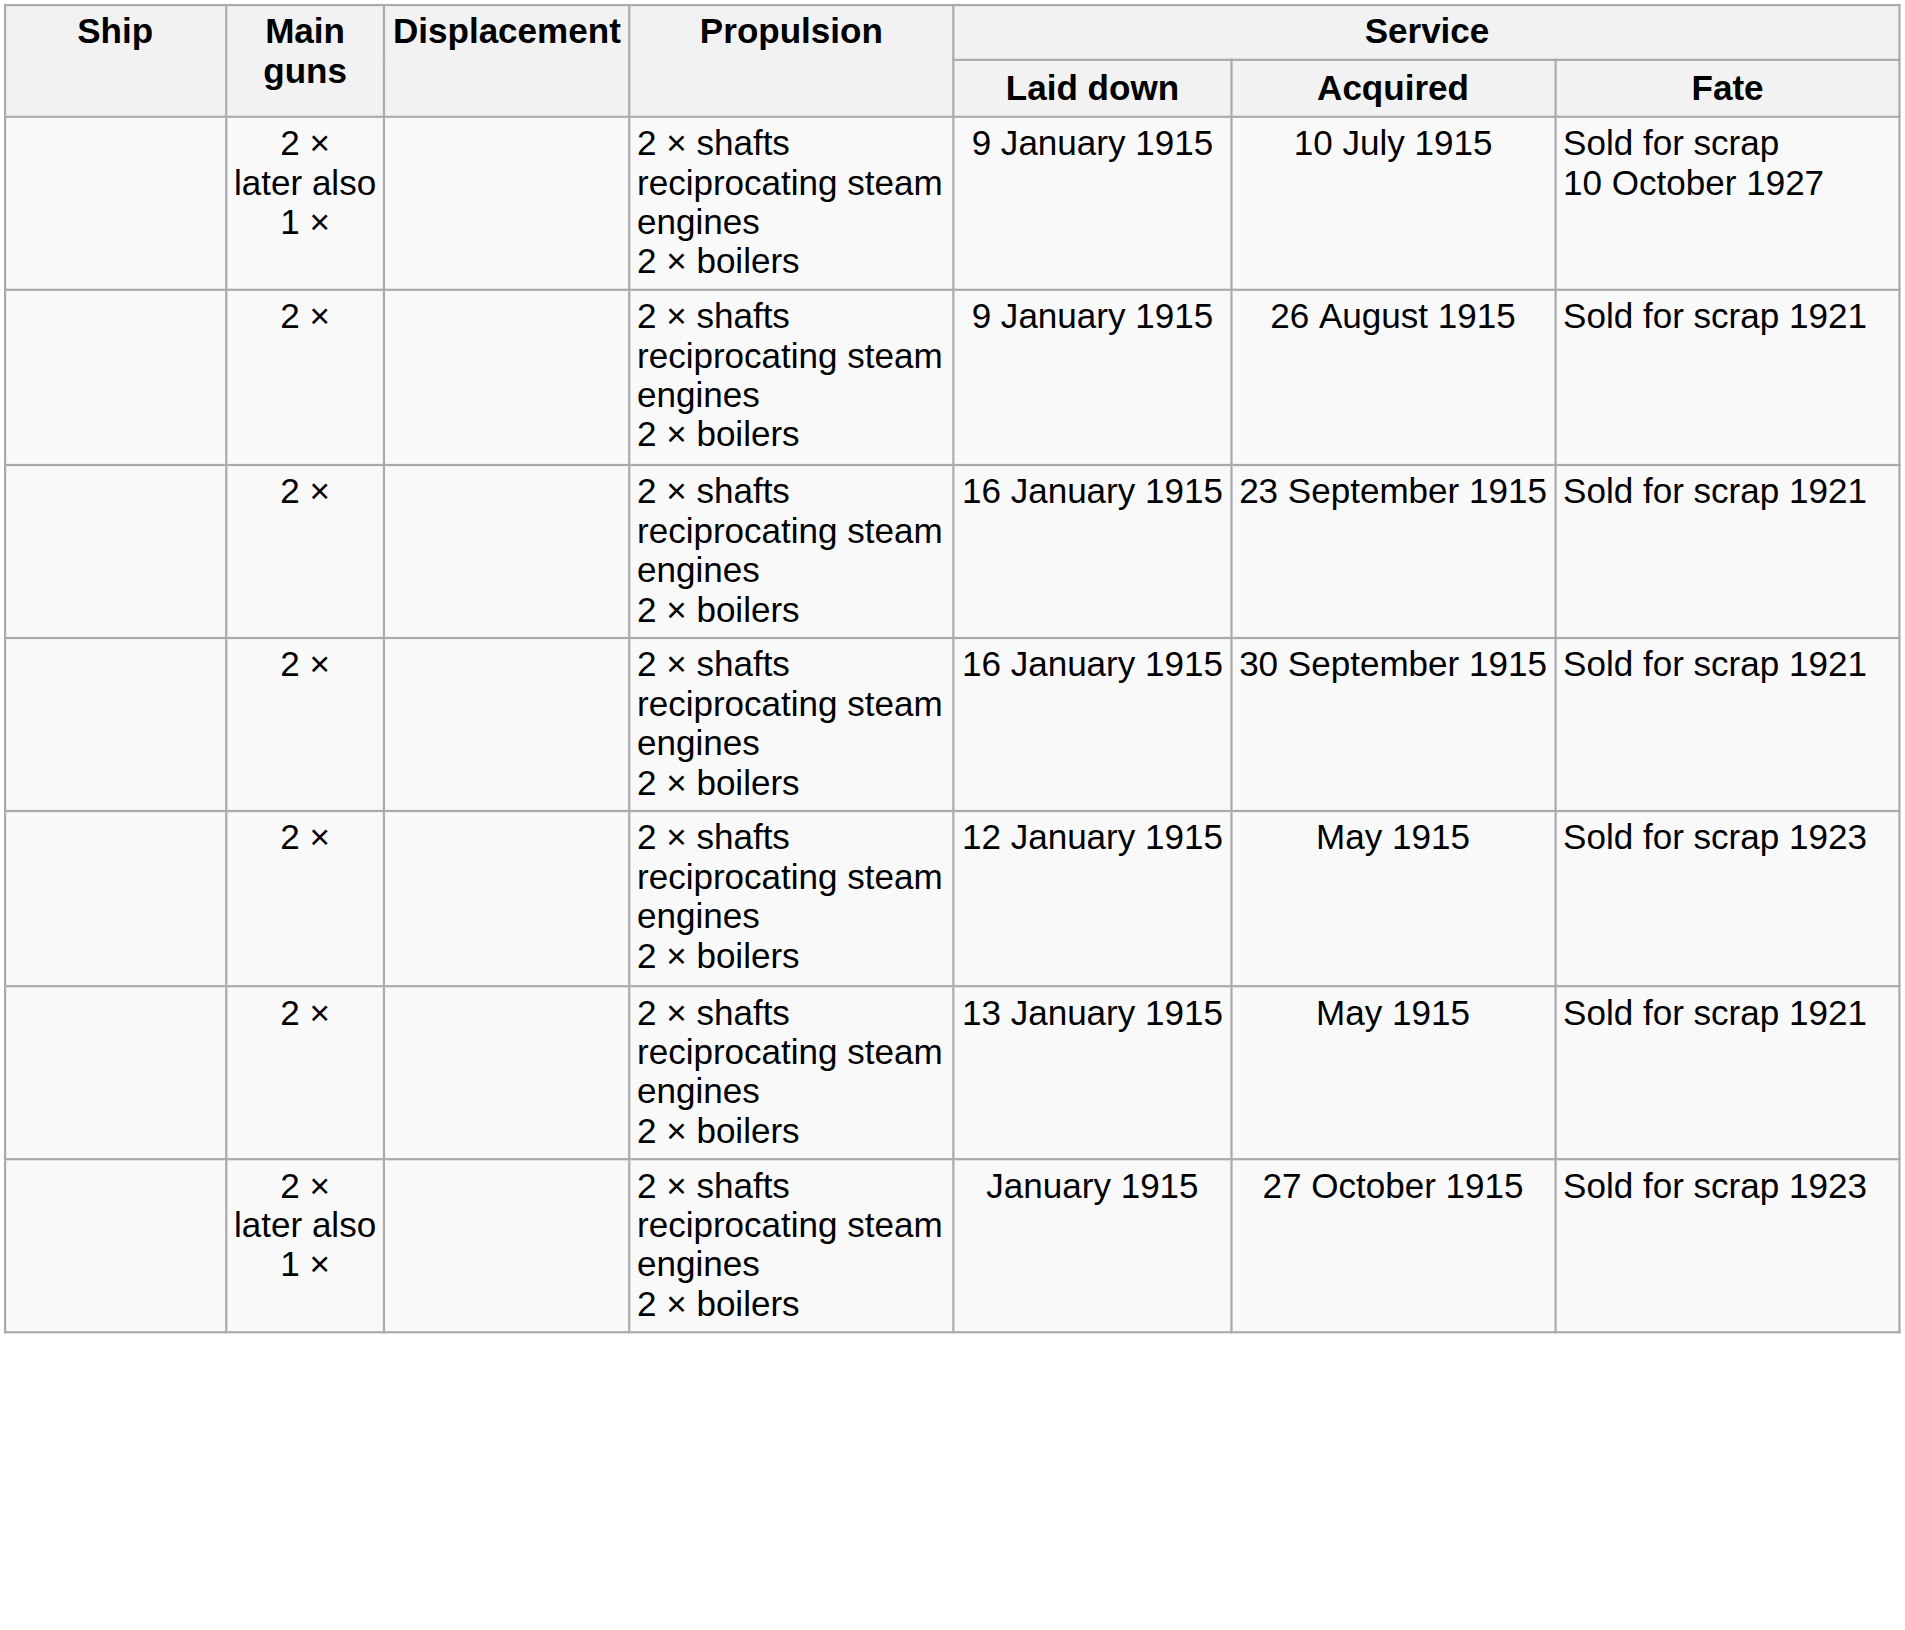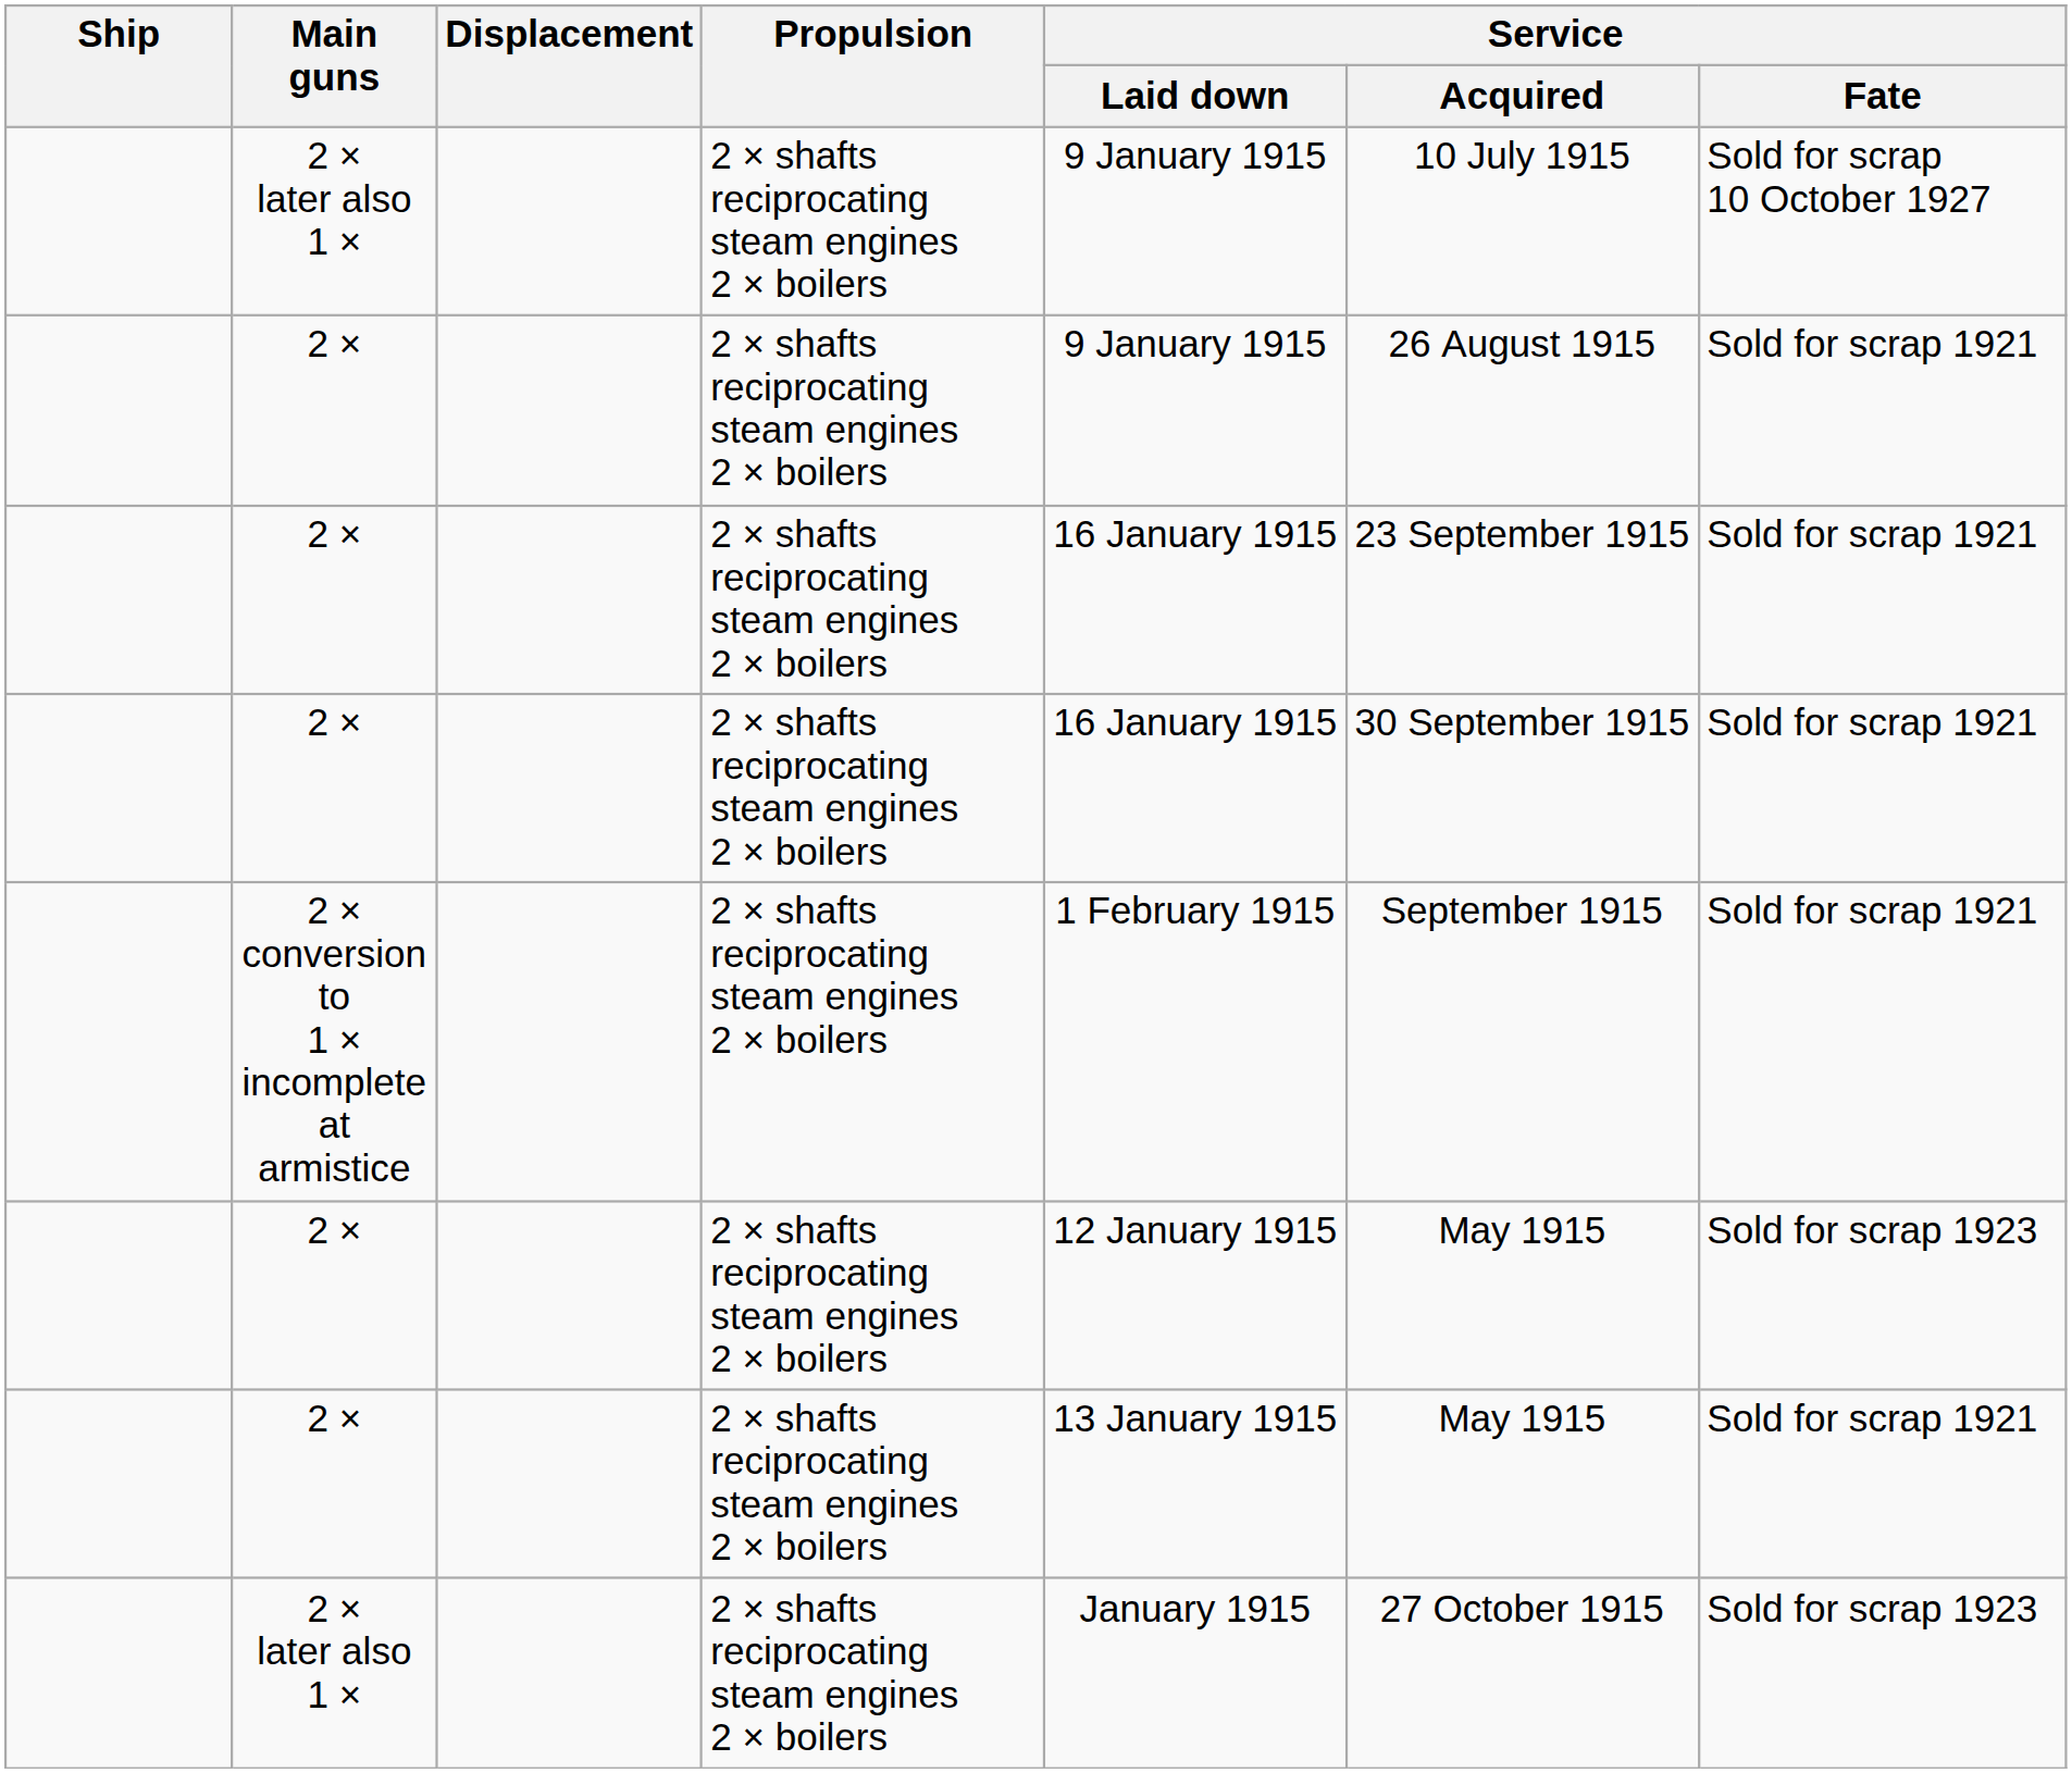 <table class="wikitable" style="width:98%;">
 <tr valign="top"|- valign="top">
 <th style="width:15%; text-align:center;" rowspan="2">Ship</th>
 <th style="width:10%; text-align:center;" rowspan="2">Main guns</th>
 <th style="width:10%; text-align:center;" rowspan="2">Displacement</th>
 <th style="width:20%; text-align:center;" rowspan="2">Propulsion</th>
 <th style="width:40%; text-align:center;" colspan="3">Service</th>
 </tr>
 <tr valign="top">
 <th style="width:10%; text-align:center;">Laid down</th>
 <th style="width:10%; text-align:center;">Acquired</th>
 <th style="width:20%; text-align:center;">Fate</th>
 </tr>
 <tr valign="top">
 <td align= left></td>
 <td style="text-align:center;">2 ×  <br>later also <br>1 × </td>
 <td style="text-align:center;"></td>
 <td align= left>2 × shafts<br>reciprocating steam engines<br>2 × boilers</td>
 <td style="text-align:center;">9 January 1915</td>
 <td style="text-align:center;">10 July 1915</td>
 <td align= left>Sold for scrap 10 October 1927</td>
 </tr>
 <tr valign="top">
 <td align= left></td>
 <td style="text-align:center;">2 × </td>
 <td style="text-align:center;"></td>
 <td align= left>2 × shafts<br>reciprocating steam engines<br>2 × boilers</td>
 <td style="text-align:center;">9 January 1915</td>
 <td style="text-align:center;">26 August 1915</td>
 <td align= left>Sold for scrap 1921</td>
 </tr>
 <tr valign="top">
 <td align= left></td>
 <td style="text-align:center;">2 × </td>
 <td style="text-align:center;"></td>
 <td align= left>2 × shafts<br>reciprocating steam engines<br>2 × boilers</td>
 <td style="text-align:center;">16 January 1915</td>
 <td style="text-align:center;">23 September 1915</td>
 <td align= left>Sold for scrap 1921</td>
 </tr>
 <tr valign="top">
 <td align= left></td>
 <td style="text-align:center;">2 × </td>
 <td style="text-align:center;"></td>
 <td align= left>2 × shafts<br>reciprocating steam engines<br>2 × boilers</td>
 <td style="text-align:center;">16 January 1915</td>
 <td style="text-align:center;">30 September 1915</td>
 <td align= left>Sold for scrap 1921</td>
 </tr>
 <tr valign="top">
 <td align= left></td>
+<td style="text-align:center;">2 × <br>conversion to <br>1 ×  <br> incomplete at armistice</td>
+<td style="text-align:center;"></td>
+<td align= left>2 × shafts<br>reciprocating steam engines<br>2 × boilers</td>
+<td style="text-align:center;">1 February 1915</td>
+<td style="text-align:center;">September 1915</td>
+<td align= left>Sold for scrap 1921</td>
+</tr>
+<tr valign="top">
+<td align= left></td>
 <td style="text-align:center;">2 × </td>
 <td style="text-align:center;"></td>
 <td align= left>2 × shafts<br>reciprocating steam engines<br>2 × boilers</td>
 <td style="text-align:center;">12 January 1915</td>
 <td style="text-align:center;">May 1915</td>
 <td align= left>Sold for scrap 1923</td>
 </tr>
 <tr valign="top">
 <td align= left></td>
 <td style="text-align:center;">2 × </td>
 <td style="text-align:center;"></td>
 <td align= left>2 × shafts<br>reciprocating steam engines<br>2 × boilers</td>
 <td style="text-align:center;">13 January 1915</td>
 <td style="text-align:center;">May 1915</td>
 <td align= left>Sold for scrap 1921</td>
 </tr>
 <tr valign="top">
 <td align= left></td>
 <td style="text-align:center;">2 ×  <br>later also <br>1 × </td>
 <td style="text-align:center;"></td>
 <td align= left>2 × shafts<br>reciprocating steam engines<br>2 × boilers</td>
 <td style="text-align:center;">January 1915</td>
 <td style="text-align:center;">27 October 1915</td>
 <td align= left>Sold for scrap 1923</td>
 </tr>
 </table>
